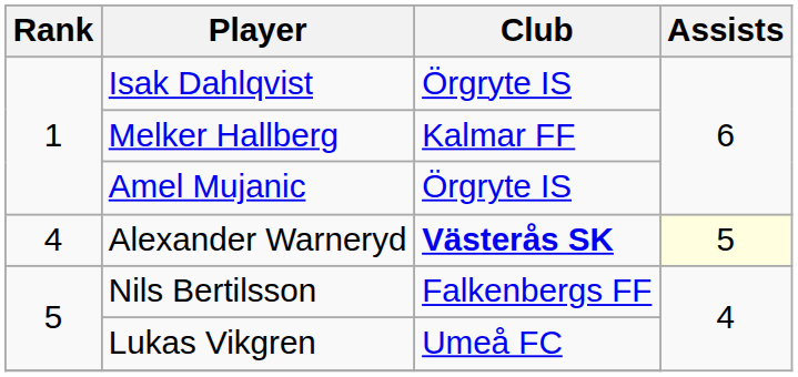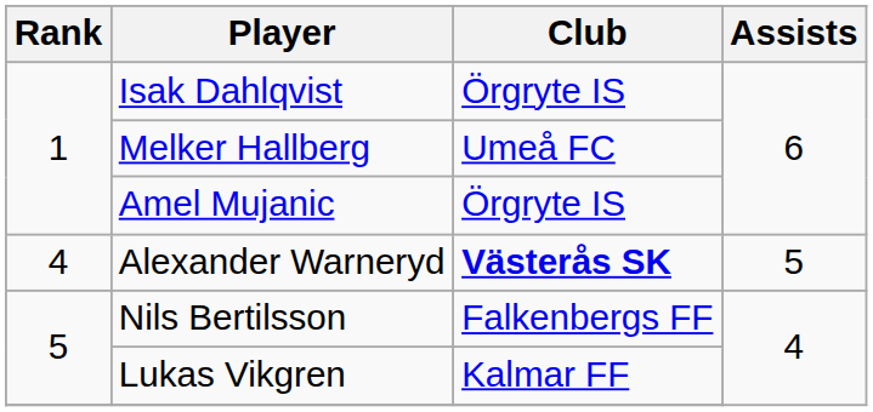 <table class="wikitable" style="text-align:center">
 <tr>
 <th>Rank</th>
 <th>Player</th>
 <th>Club</th>
 <th>Assists</th>
 </tr>
 <tr>
 <td rowspan=3>1</td>
 <td align="left"> <a href='#'>Isak Dahlqvist</a></td>
 <td align="left"><a href='#'>Örgryte IS</a></td>
 <td rowspan=3>6</td>
 </tr>
 <tr>
 <td align="left"> <a href='#'>Melker Hallberg</a></td>
-<td align="left"><a href='#'>Kalmar FF</a></td>
+<td align="left"><a href='#'>Umeå FC</a></td>
 </tr>
 <tr>
 <td align="left"> <a href='#'>Amel Mujanic</a></td>
 <td align="left"><a href='#'>Örgryte IS</a></td>
 </tr>
 <tr>
 <td>4</td>
 <td align="left"> Alexander Warneryd</td>
 <td align="left"><strong><a href='#'>Västerås SK</a></strong></td>
-<td style="background: lightyellow;">5</td>
+<td>5</td>
 </tr>
 <tr>
 <td rowspan=2>5</td>
 <td align="left"> Nils Bertilsson</td>
 <td align="left"><a href='#'>Falkenbergs FF</a></td>
 <td rowspan=5>4</td>
 </tr>
 <tr>
 <td align="left"> Lukas Vikgren</td>
-<td align="left"><a href='#'>Umeå FC</a></td>
+<td align="left"><a href='#'>Kalmar FF</a></td>
 </tr>
 <tr>
 </tr>
 <tr>
 </tr>
 </table>
